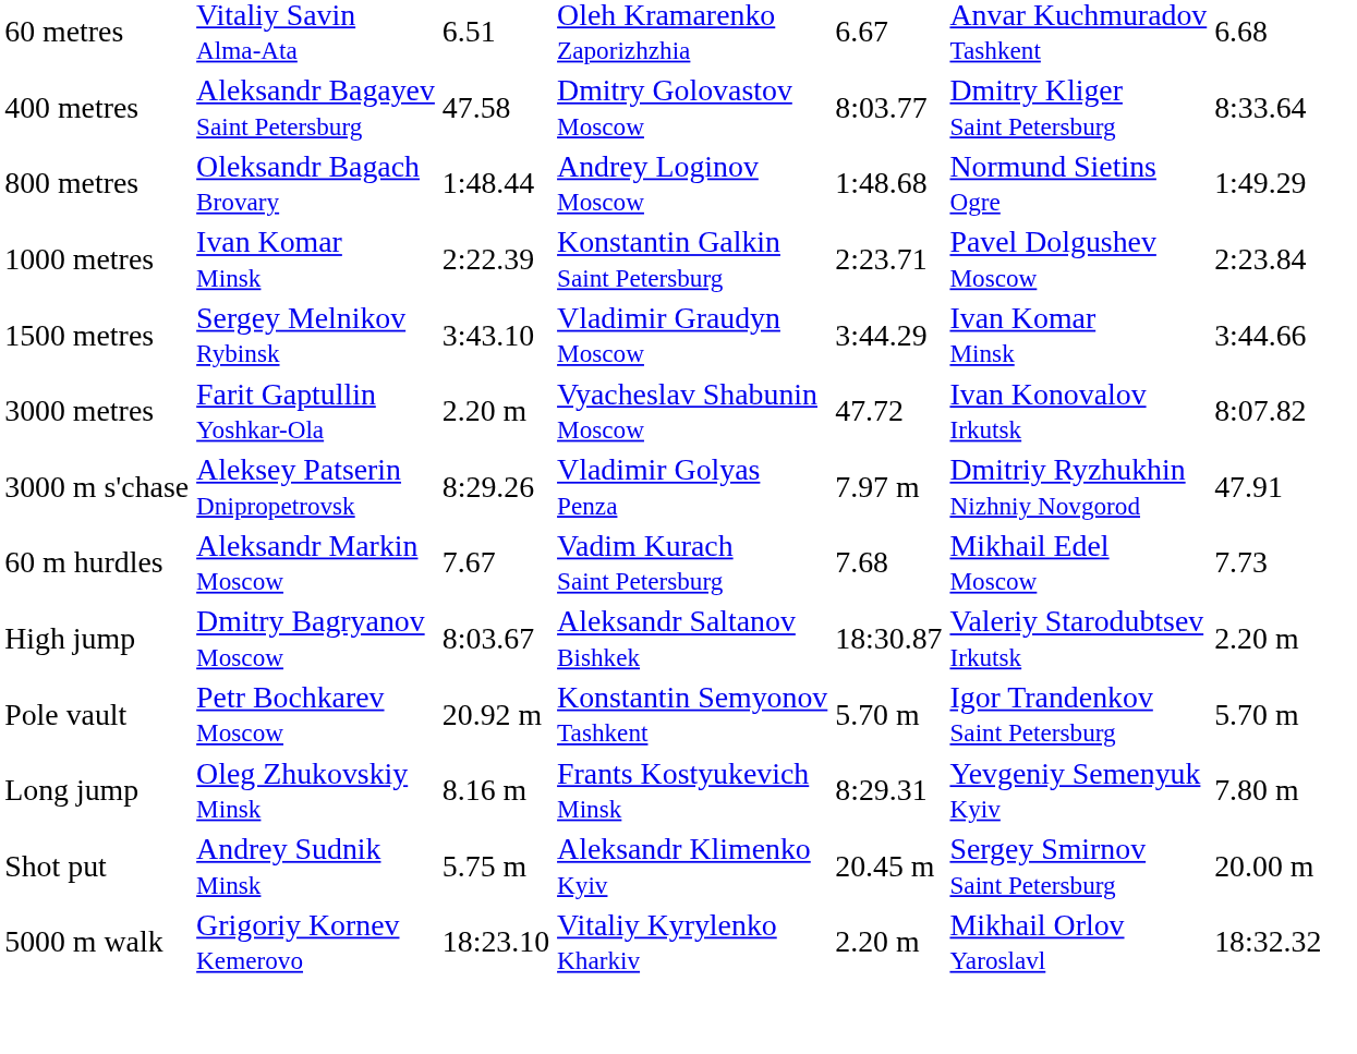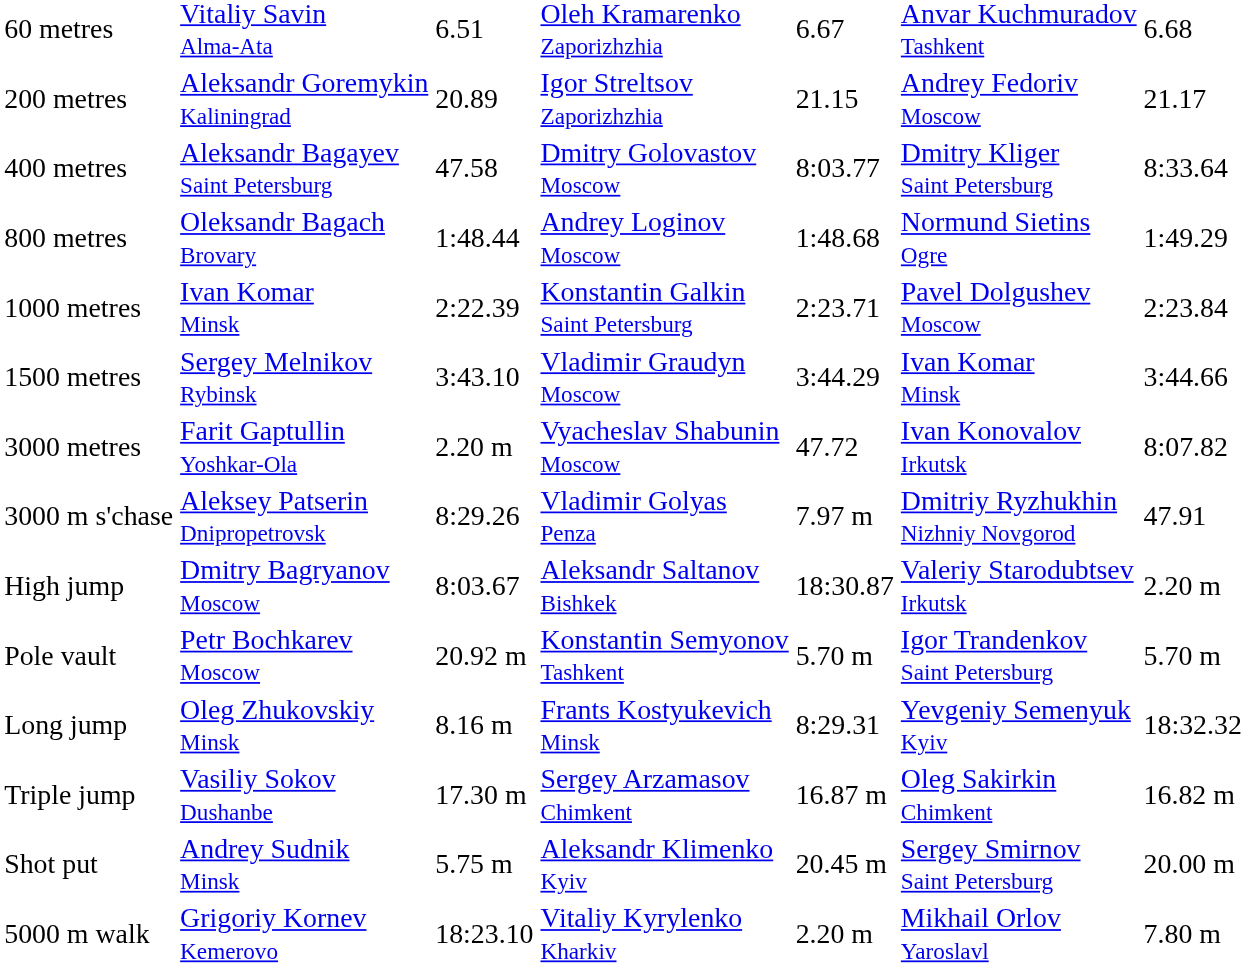 <table>
 <tr>
 <td>60 metres</td>
 <td><a href='#'>Vitaliy Savin</a><br><small> <a href='#'>Alma-Ata</a></small></td>
 <td>6.51 </td>
 <td><a href='#'>Oleh Kramarenko</a><br><small> <a href='#'>Zaporizhzhia</a></small></td>
 <td>6.67</td>
 <td><a href='#'>Anvar Kuchmuradov</a><br><small> <a href='#'>Tashkent</a></small></td>
 <td>6.68</td>
+</tr>
+<tr>
+<td>200 metres</td>
+<td><a href='#'>Aleksandr Goremykin</a><br><small> <a href='#'>Kaliningrad</a></small></td>
+<td>20.89</td>
+<td><a href='#'>Igor Streltsov</a><br><small> <a href='#'>Zaporizhzhia</a></small></td>
+<td>21.15</td>
+<td><a href='#'>Andrey Fedoriv</a><br><small> <a href='#'>Moscow</a></small></td>
+<td>21.17</td>
 </tr>
 <tr>
 <td>400 metres</td>
 <td><a href='#'>Aleksandr Bagayev</a><br><small> <a href='#'>Saint Petersburg</a></small></td>
 <td>47.58</td>
 <td><a href='#'>Dmitry Golovastov</a><br><small> <a href='#'>Moscow</a></small></td>
 <td>8:03.77</td>
 <td><a href='#'>Dmitry Kliger</a><br><small> <a href='#'>Saint Petersburg</a></small></td>
 <td>8:33.64</td>
 </tr>
 <tr>
 <td>800 metres</td>
 <td><a href='#'>Oleksandr Bagach</a><br><small> <a href='#'>Brovary</a></small></td>
 <td>1:48.44</td>
 <td><a href='#'>Andrey Loginov</a><br><small> <a href='#'>Moscow</a></small></td>
 <td>1:48.68</td>
 <td><a href='#'>Normund Sietins</a><br><small> <a href='#'>Ogre</a></small></td>
 <td>1:49.29</td>
 </tr>
 <tr>
 <td>1000 metres</td>
 <td><a href='#'>Ivan Komar</a><br><small> <a href='#'>Minsk</a></small></td>
 <td>2:22.39</td>
 <td><a href='#'>Konstantin Galkin</a><br><small> <a href='#'>Saint Petersburg</a></small></td>
 <td>2:23.71</td>
 <td><a href='#'>Pavel Dolgushev</a><br><small> <a href='#'>Moscow</a></small></td>
 <td>2:23.84</td>
 </tr>
 <tr>
 <td>1500 metres</td>
 <td><a href='#'>Sergey Melnikov</a><br><small> <a href='#'>Rybinsk</a></small></td>
 <td>3:43.10</td>
 <td><a href='#'>Vladimir Graudyn</a><br><small> <a href='#'>Moscow</a></small></td>
 <td>3:44.29</td>
 <td><a href='#'>Ivan Komar</a><br><small> <a href='#'>Minsk</a></small></td>
 <td>3:44.66</td>
 </tr>
 <tr>
 <td>3000 metres</td>
 <td><a href='#'>Farit Gaptullin</a><br><small> <a href='#'>Yoshkar-Ola</a></small></td>
 <td>2.20 m</td>
 <td><a href='#'>Vyacheslav Shabunin</a><br><small> <a href='#'>Moscow</a></small></td>
 <td>47.72</td>
 <td><a href='#'>Ivan Konovalov</a><br><small> <a href='#'>Irkutsk</a></small></td>
 <td>8:07.82</td>
 </tr>
 <tr>
 <td>3000 m s'chase</td>
 <td><a href='#'>Aleksey Patserin</a><br><small> <a href='#'>Dnipropetrovsk</a></small></td>
 <td>8:29.26</td>
 <td><a href='#'>Vladimir Golyas</a><br><small> <a href='#'>Penza</a></small></td>
 <td>7.97 m</td>
 <td><a href='#'>Dmitriy Ryzhukhin</a><br><small> <a href='#'>Nizhniy Novgorod</a></small></td>
 <td>47.91</td>
 </tr>
 <tr>
-<td>60 m hurdles</td>
-<td><a href='#'>Aleksandr Markin</a><br><small> <a href='#'>Moscow</a></small></td>
-<td>7.67</td>
-<td><a href='#'>Vadim Kurach</a><br><small> <a href='#'>Saint Petersburg</a></small></td>
-<td>7.68</td>
-<td><a href='#'>Mikhail Edel</a><br><small> <a href='#'>Moscow</a></small></td>
-<td>7.73</td>
-</tr>
-<tr>
 <td>High jump</td>
 <td><a href='#'>Dmitry Bagryanov</a><br><small> <a href='#'>Moscow</a></small></td>
 <td>8:03.67</td>
 <td><a href='#'>Aleksandr Saltanov</a><br><small> <a href='#'>Bishkek</a></small></td>
 <td>18:30.87</td>
 <td><a href='#'>Valeriy Starodubtsev</a><br><small> <a href='#'>Irkutsk</a></small></td>
 <td>2.20 m</td>
 </tr>
 <tr>
 <td>Pole vault</td>
 <td><a href='#'>Petr Bochkarev</a><br><small> <a href='#'>Moscow</a></small></td>
 <td>20.92 m</td>
 <td><a href='#'>Konstantin Semyonov</a><br><small> <a href='#'>Tashkent</a></small></td>
 <td>5.70 m</td>
 <td><a href='#'>Igor Trandenkov</a><br><small> <a href='#'>Saint Petersburg</a></small></td>
 <td>5.70 m</td>
 </tr>
 <tr>
 <td>Long jump</td>
 <td><a href='#'>Oleg Zhukovskiy</a><br><small> <a href='#'>Minsk</a></small></td>
 <td>8.16 m</td>
 <td><a href='#'>Frants Kostyukevich</a><br><small> <a href='#'>Minsk</a></small></td>
 <td>8:29.31</td>
 <td><a href='#'>Yevgeniy Semenyuk</a><br><small> <a href='#'>Kyiv</a></small></td>
-<td>7.80 m</td>
+<td>18:32.32</td>
+</tr>
+<tr>
+<td>Triple jump</td>
+<td><a href='#'>Vasiliy Sokov</a><br><small> <a href='#'>Dushanbe</a></small></td>
+<td>17.30 m</td>
+<td><a href='#'>Sergey Arzamasov</a><br><small> <a href='#'>Chimkent</a></small></td>
+<td>16.87 m</td>
+<td><a href='#'>Oleg Sakirkin</a><br><small> <a href='#'>Chimkent</a></small></td>
+<td>16.82 m</td>
 </tr>
 <tr>
 <td>Shot put</td>
 <td><a href='#'>Andrey Sudnik</a><br><small> <a href='#'>Minsk</a></small></td>
 <td>5.75 m</td>
 <td><a href='#'>Aleksandr Klimenko</a><br><small> <a href='#'>Kyiv</a></small></td>
 <td>20.45 m</td>
 <td><a href='#'>Sergey Smirnov</a><br><small> <a href='#'>Saint Petersburg</a></small></td>
 <td>20.00 m</td>
 </tr>
 <tr>
 <td>5000 m walk</td>
 <td><a href='#'>Grigoriy Kornev</a><br><small> <a href='#'>Kemerovo</a></small></td>
 <td>18:23.10</td>
 <td><a href='#'>Vitaliy Kyrylenko</a><br><small> <a href='#'>Kharkiv</a></small></td>
 <td>2.20 m</td>
 <td><a href='#'>Mikhail Orlov</a><br><small> <a href='#'>Yaroslavl</a></small></td>
-<td>18:32.32</td>
+<td>7.80 m</td>
 </tr>
 </table>
